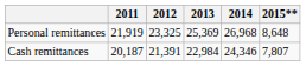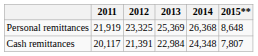 <table class="wikitable">
 <tr>
 <th></th>
 <th>2011</th>
 <th>2012</th>
 <th>2013</th>
 <th>2014</th>
 <th>2015**</th>
 </tr>
 <tr>
 <td>Personal remittances</td>
 <td>21,919</td>
 <td>23,325</td>
 <td>25,369</td>
-<td>26,968</td>
+<td>26,368</td>
 <td>8,648</td>
 </tr>
 <tr>
 <td>Cash remittances</td>
-<td>20,187</td>
+<td>20,117</td>
 <td>21,391</td>
 <td>22,984</td>
-<td>24,346</td>
+<td>24,348</td>
 <td>7,807</td>
 </tr>
 </table>
